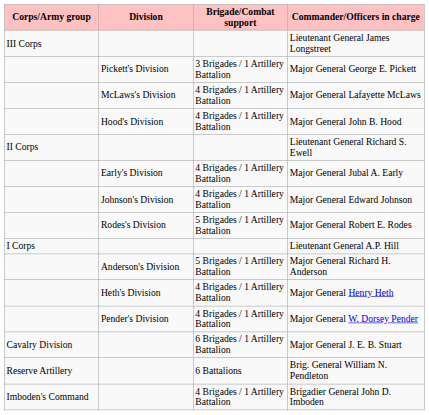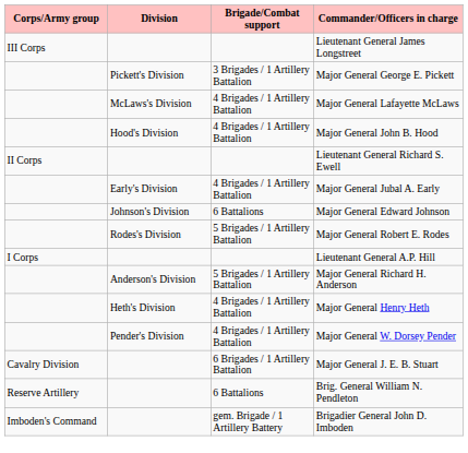 <table class="wikitable">
 <tr>
 <th style="width:150px; background:#ffc1c1;">Corps/Army group</th>
 <th style="width:150px; background:#ffc1c1;">Division</th>
 <th style="width:150px; background:#ffc1c1;">Brigade/Combat support</th>
 <th style="width:220px; background:#ffc1c1;">Commander/Officers in charge</th>
 </tr>
 <tr>
 <td>III Corps</td>
 <td></td>
 <td></td>
 <td>Lieutenant General James Longstreet</td>
 </tr>
 <tr>
 <td></td>
 <td>Pickett's Division</td>
 <td>3 Brigades / 1 Artillery Battalion</td>
 <td>Major General George E. Pickett</td>
 </tr>
 <tr>
 <td></td>
 <td>McLaws's Division</td>
 <td>4 Brigades / 1 Artillery Battalion</td>
 <td>Major General Lafayette McLaws</td>
 </tr>
 <tr>
 <td></td>
 <td>Hood's Division</td>
 <td>4 Brigades / 1 Artillery Battalion</td>
 <td>Major General John B. Hood</td>
 </tr>
 <tr>
 <td>II Corps</td>
 <td></td>
 <td></td>
 <td>Lieutenant General Richard S. Ewell</td>
 </tr>
 <tr>
 <td></td>
 <td>Early's Division</td>
 <td>4 Brigades / 1 Artillery Battalion</td>
 <td>Major General Jubal A. Early</td>
 </tr>
 <tr>
 <td></td>
 <td>Johnson's Division</td>
-<td>4 Brigades / 1 Artillery Battalion</td>
+<td>6 Battalions</td>
 <td>Major General Edward Johnson</td>
 </tr>
 <tr>
 <td></td>
 <td>Rodes's Division</td>
 <td>5 Brigades / 1 Artillery Battalion</td>
 <td>Major General Robert E. Rodes</td>
 </tr>
 <tr>
 <td>I Corps</td>
 <td></td>
 <td></td>
 <td>Lieutenant General A.P. Hill</td>
 </tr>
 <tr>
 <td></td>
 <td>Anderson's Division</td>
 <td>5 Brigades / 1 Artillery Battalion</td>
 <td>Major General Richard H. Anderson</td>
 </tr>
 <tr>
 <td></td>
 <td>Heth's Division</td>
 <td>4 Brigades / 1 Artillery Battalion</td>
 <td>Major General <a href='#'>Henry Heth</a></td>
 </tr>
 <tr>
 <td></td>
 <td>Pender's Division</td>
 <td>4 Brigades / 1 Artillery Battalion</td>
 <td>Major General <a href='#'>W. Dorsey Pender</a></td>
 </tr>
 <tr>
 <td>Cavalry Division</td>
 <td></td>
 <td>6 Brigades / 1 Artillery Battalion</td>
 <td>Major General J. E. B. Stuart</td>
 </tr>
 <tr>
 <td>Reserve Artillery</td>
 <td></td>
 <td>6 Battalions</td>
 <td>Brig. General William N. Pendleton</td>
 </tr>
 <tr>
 <td>Imboden's Command</td>
 <td></td>
-<td>4 Brigades / 1 Artillery Battalion</td>
+<td>gem. Brigade / 1 Artillery Battery</td>
 <td>Brigadier General John D. Imboden</td>
 </tr>
 </table>
